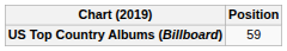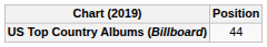 <table class="wikitable plainrowheaders" style="text-align:center">
 <tr>
 <th scope="col">Chart (2019)</th>
 <th scope="col">Position</th>
 </tr>
 <tr>
 <th scope="row">US Top Country Albums (<em>Billboard</em>)</th>
-<td>59</td>
+<td>44</td>
 </tr>
 </table>
